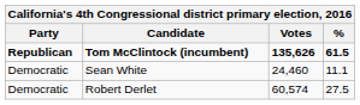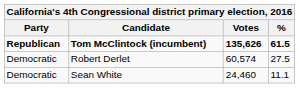 <table class="wikitable">
 <tr>
 <th colspan="4">California's 4th Congressional district primary election, 2016</th>
 </tr>
 <tr>
 <th>Party</th>
 <th>Candidate</th>
 <th>Votes</th>
 <th>%</th>
 </tr>
 <tr>
 <td><strong>Republican</strong></td>
 <td><strong>Tom McClintock (incumbent)</strong></td>
 <td><strong>135,626</strong></td>
 <td><strong>61.5</strong></td>
 </tr>
 <tr>
 <td>Democratic</td>
+<td>Robert Derlet</td>
+<td>60,574</td>
+<td>27.5</td>
+</tr>
+<tr>
+<td>Democratic</td>
 <td>Sean White</td>
 <td>24,460</td>
 <td>11.1</td>
 </tr>
-<tr>
-<td>Democratic</td>
-<td>Robert Derlet</td>
-<td>60,574</td>
-<td>27.5</td>
-</tr>
 </table>
